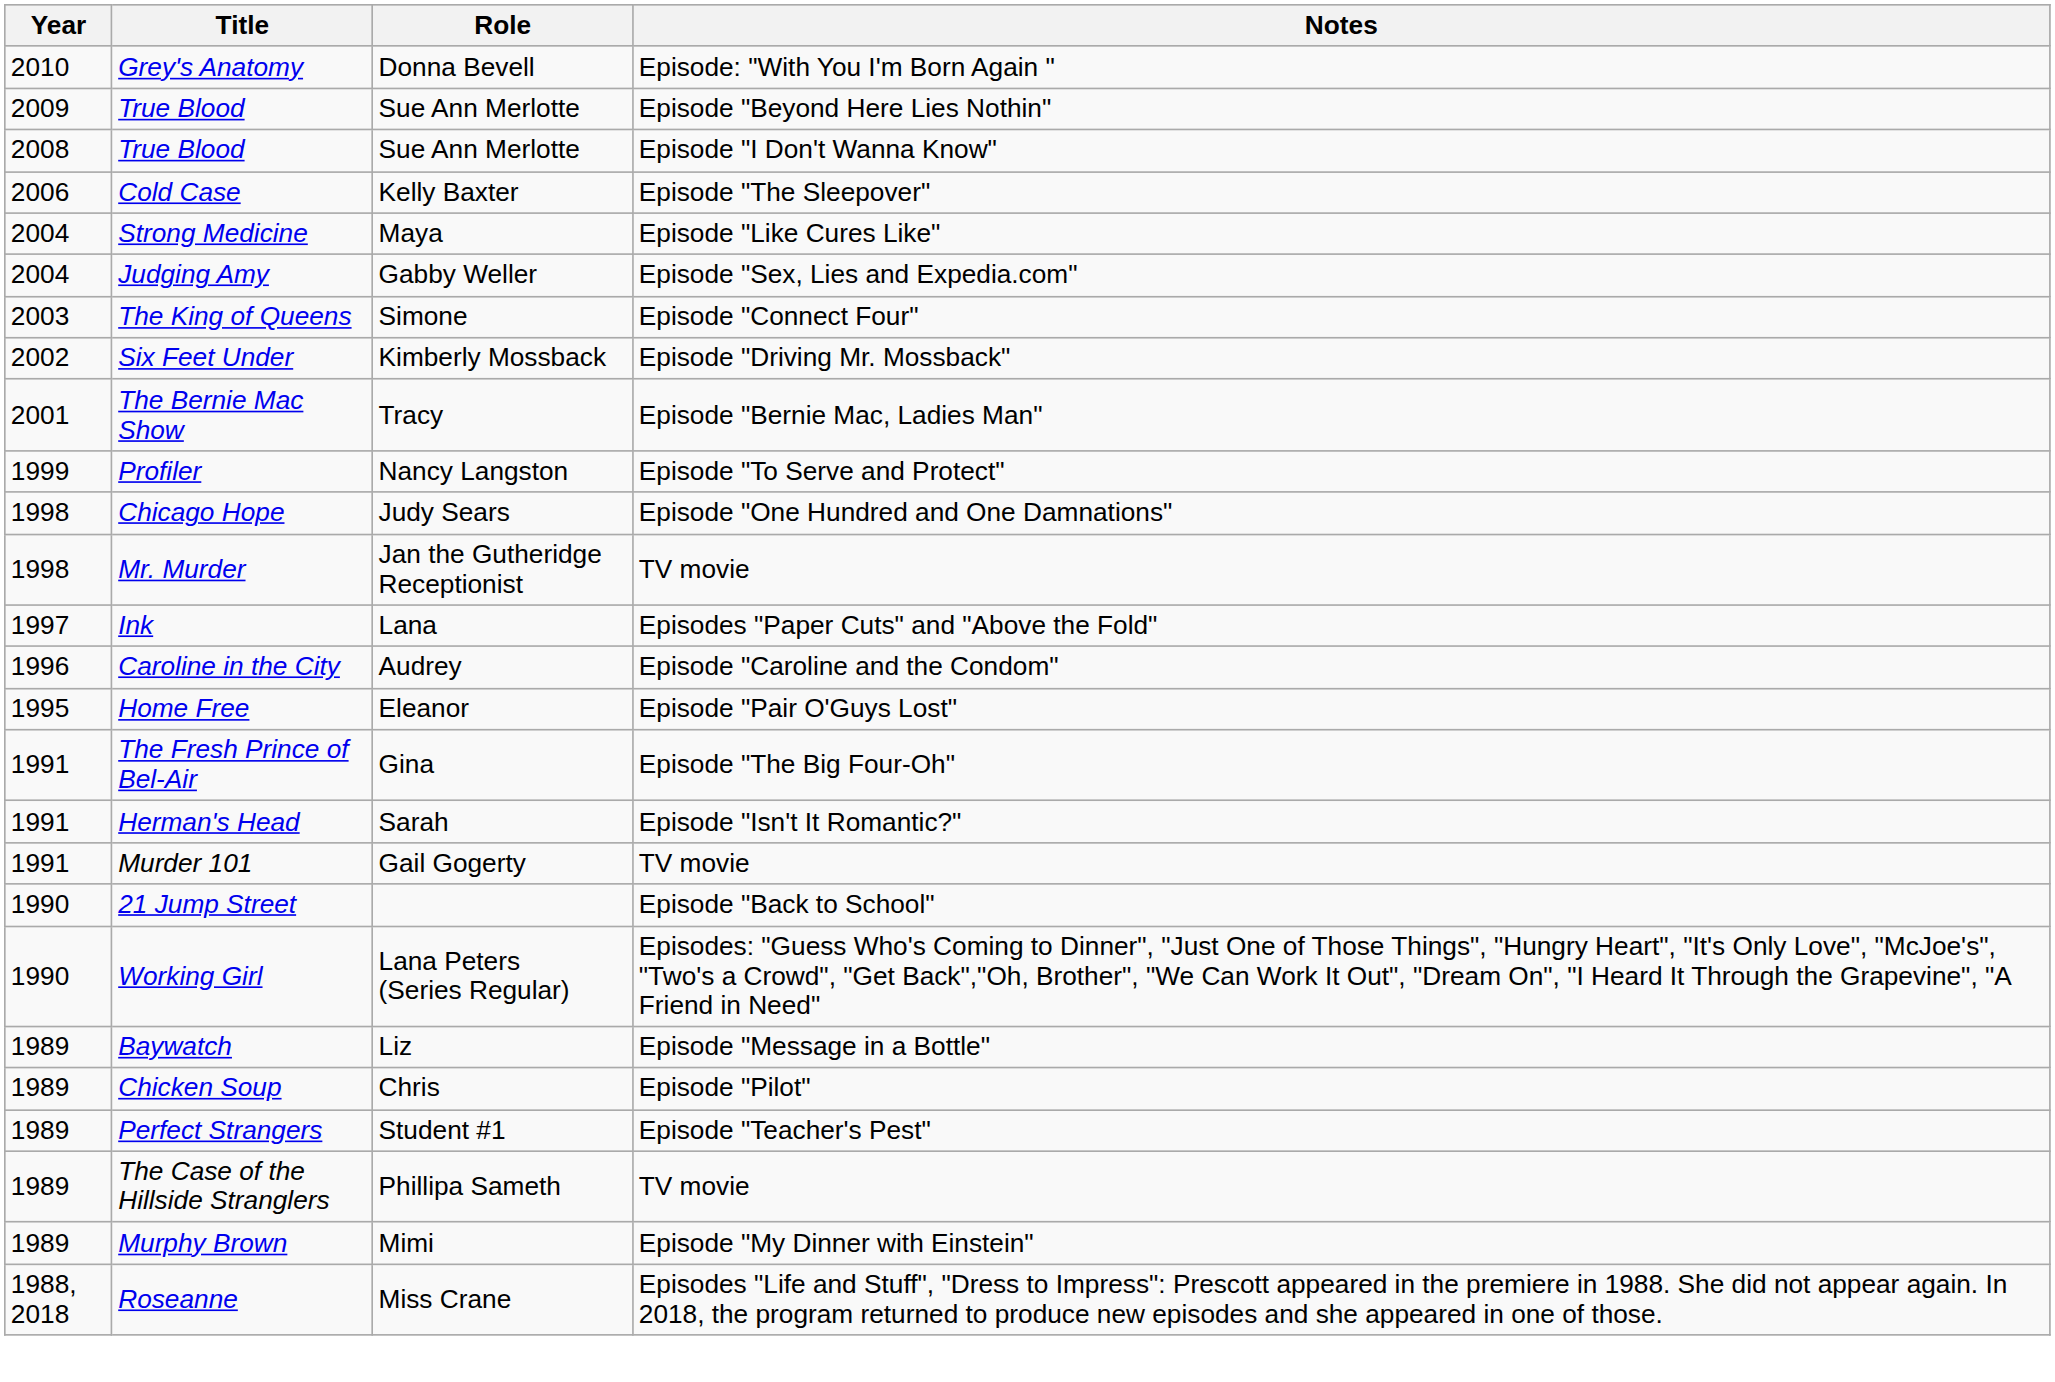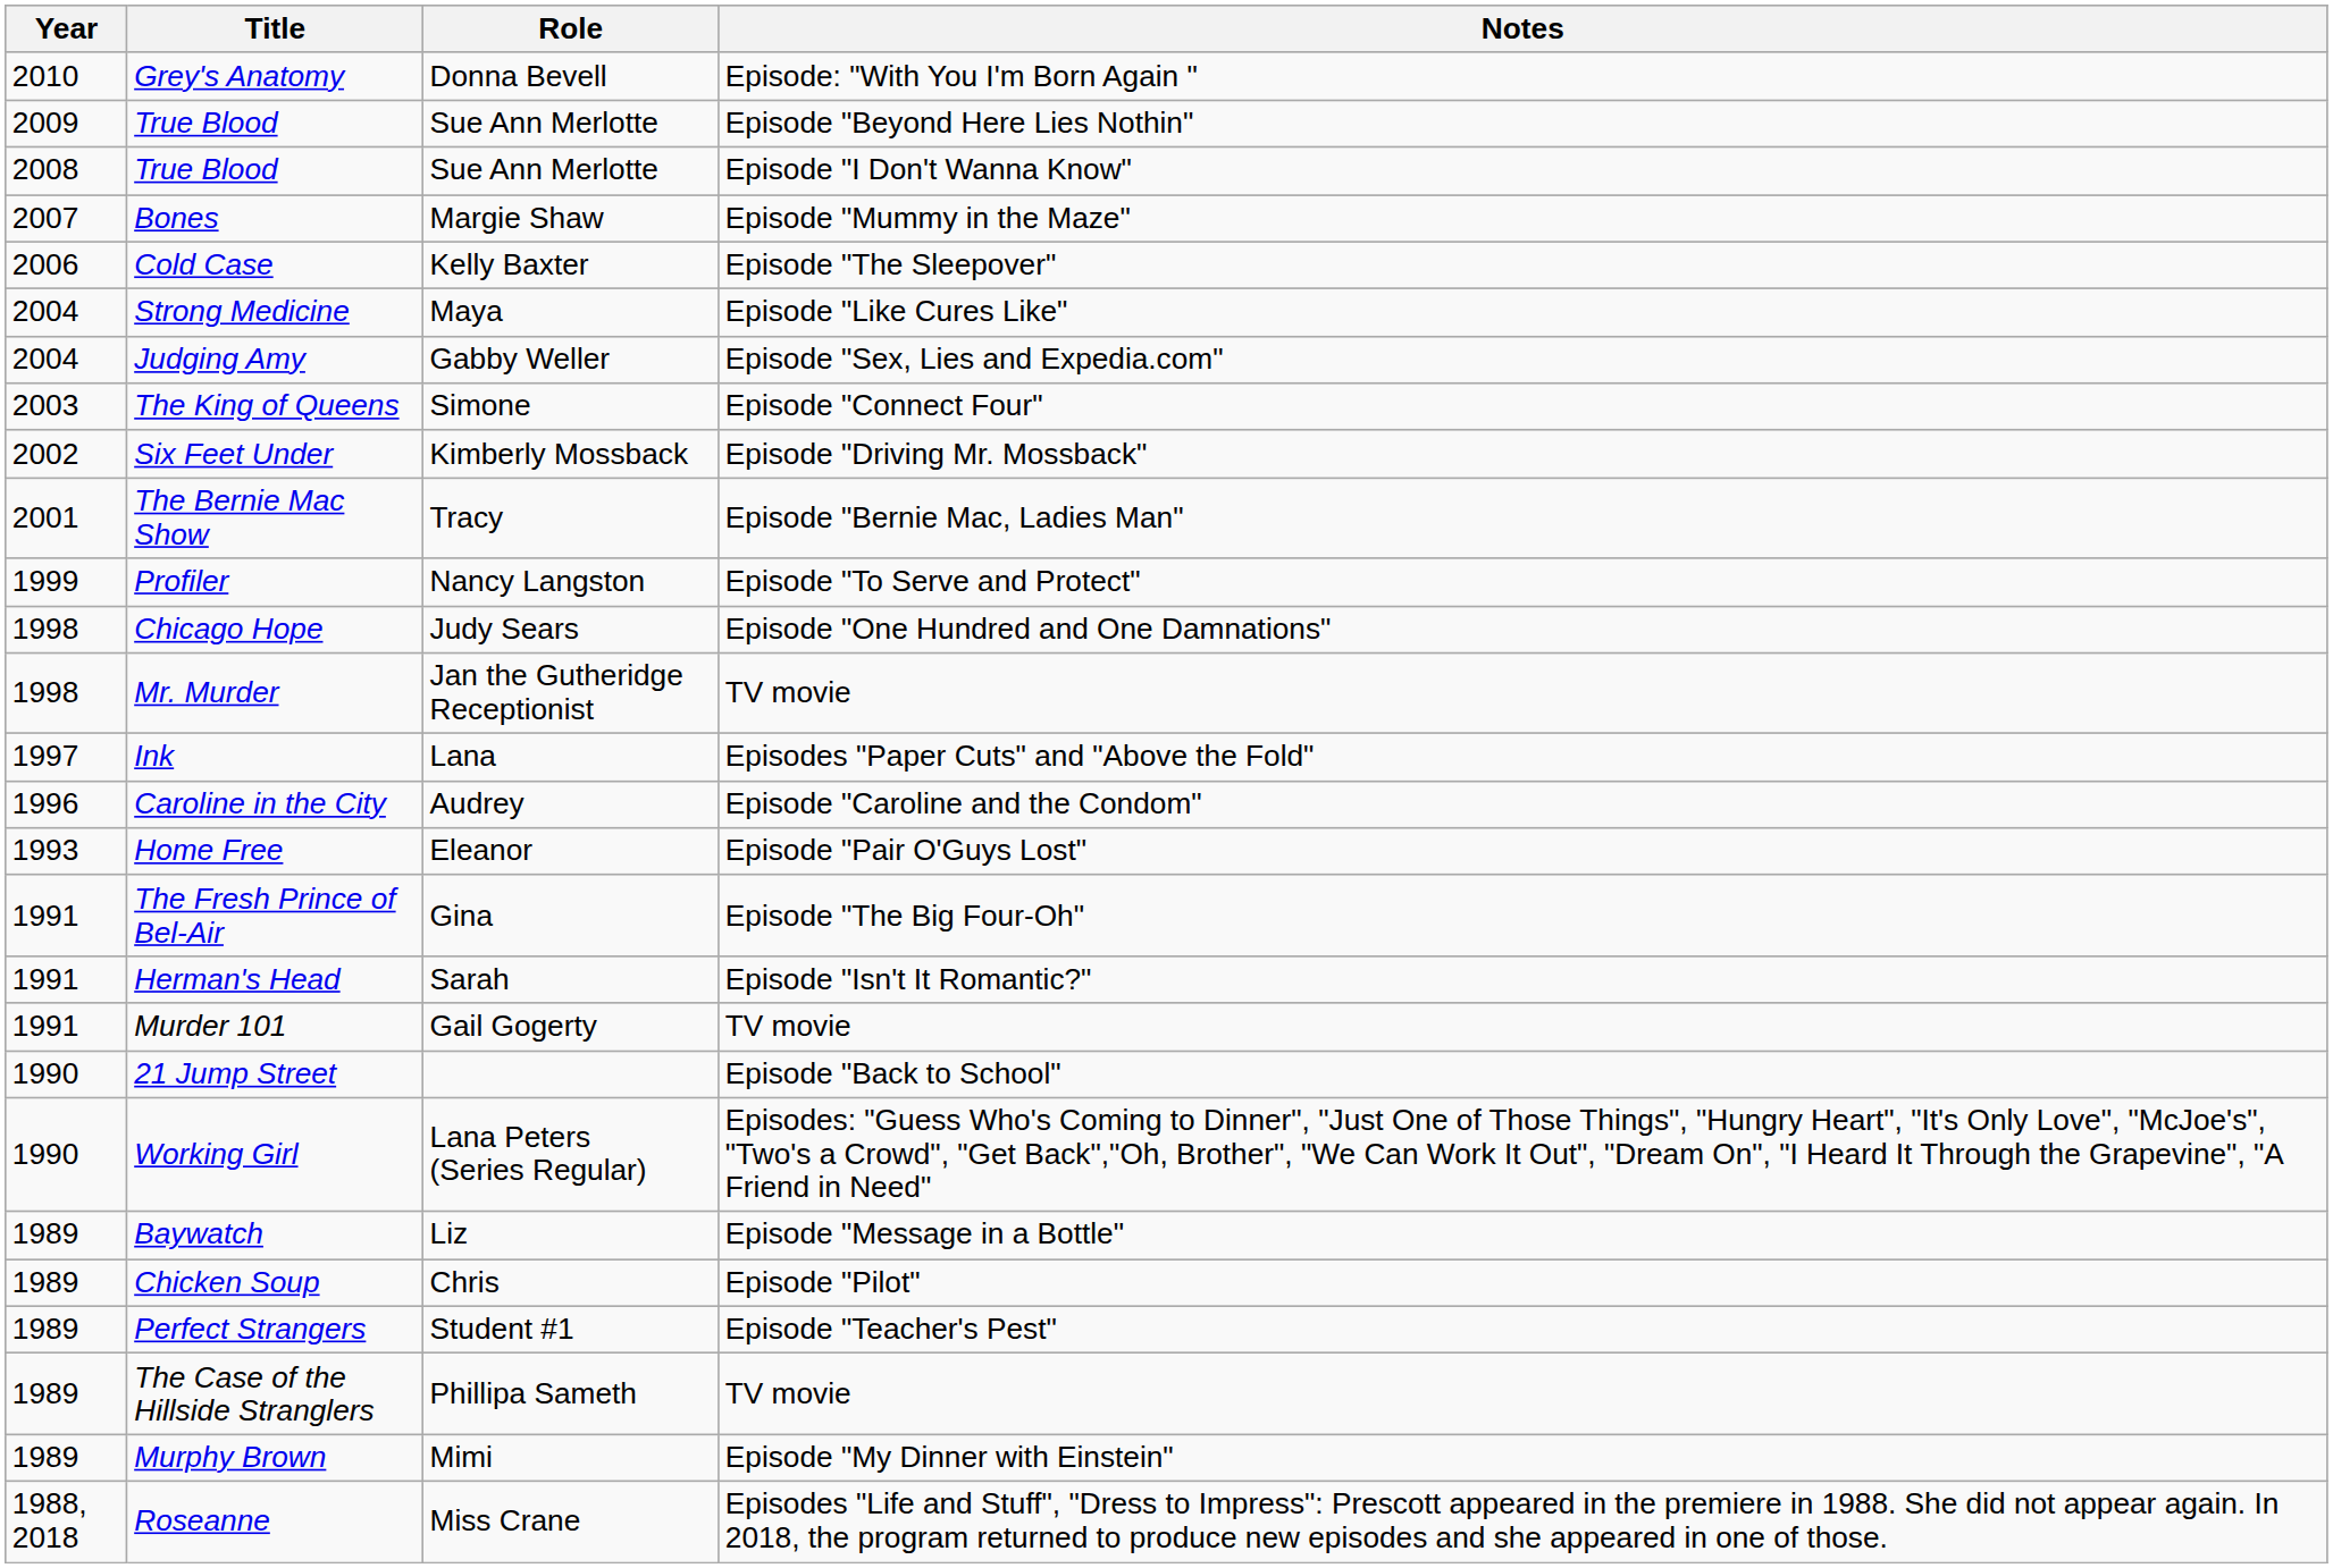 <table class="wikitable sortable">
 <tr>
 <th>Year</th>
 <th>Title</th>
 <th>Role</th>
 <th class="unsortable">Notes</th>
 </tr>
 <tr>
 <td>2010</td>
 <td><em><a href='#'>Grey's Anatomy</a></em></td>
 <td>Donna Bevell</td>
 <td>Episode: "With You I'm Born Again "</td>
 </tr>
 <tr>
 <td>2009</td>
 <td><em><a href='#'>True Blood</a></em></td>
 <td>Sue Ann Merlotte</td>
 <td>Episode "Beyond Here Lies Nothin"</td>
 </tr>
 <tr>
 <td>2008</td>
 <td><em><a href='#'>True Blood</a></em></td>
 <td>Sue Ann Merlotte</td>
 <td>Episode "I Don't Wanna Know"</td>
+</tr>
+<tr>
+<td>2007</td>
+<td><em><a href='#'>Bones</a></em></td>
+<td>Margie Shaw</td>
+<td>Episode "Mummy in the Maze"</td>
 </tr>
 <tr>
 <td>2006</td>
 <td><em><a href='#'>Cold Case</a></em></td>
 <td>Kelly Baxter</td>
 <td>Episode "The Sleepover"</td>
 </tr>
 <tr>
 <td>2004</td>
 <td><em><a href='#'>Strong Medicine</a></em></td>
 <td>Maya</td>
 <td>Episode "Like Cures Like"</td>
 </tr>
 <tr>
 <td>2004</td>
 <td><em><a href='#'>Judging Amy</a></em></td>
 <td>Gabby Weller</td>
 <td>Episode "Sex, Lies and Expedia.com"</td>
 </tr>
 <tr>
 <td>2003</td>
 <td><em><a href='#'>The King of Queens</a></em></td>
 <td>Simone</td>
 <td>Episode "Connect Four"</td>
 </tr>
 <tr>
 <td>2002</td>
 <td><em><a href='#'>Six Feet Under</a></em></td>
 <td>Kimberly Mossback</td>
 <td>Episode "Driving Mr. Mossback"</td>
 </tr>
 <tr>
 <td>2001</td>
 <td><em><a href='#'>The Bernie Mac Show</a></em></td>
 <td>Tracy</td>
 <td>Episode "Bernie Mac, Ladies Man"</td>
 </tr>
 <tr>
 <td>1999</td>
 <td><em><a href='#'>Profiler</a></em></td>
 <td>Nancy Langston</td>
 <td>Episode "To Serve and Protect"</td>
 </tr>
 <tr>
 <td>1998</td>
 <td><em><a href='#'>Chicago Hope</a></em></td>
 <td>Judy Sears</td>
 <td>Episode "One Hundred and One Damnations"</td>
 </tr>
 <tr>
 <td>1998</td>
 <td><em><a href='#'>Mr. Murder</a></em></td>
 <td>Jan the Gutheridge Receptionist</td>
 <td>TV movie</td>
 </tr>
 <tr>
 <td>1997</td>
 <td><em><a href='#'>Ink</a></em></td>
 <td>Lana</td>
 <td>Episodes "Paper Cuts" and "Above the Fold"</td>
 </tr>
 <tr>
 <td>1996</td>
 <td><em><a href='#'>Caroline in the City</a></em></td>
 <td>Audrey</td>
 <td>Episode "Caroline and the Condom"</td>
 </tr>
 <tr>
-<td>1995</td>
+<td>1993</td>
 <td><em><a href='#'>Home Free</a></em></td>
 <td>Eleanor</td>
 <td>Episode "Pair O'Guys Lost"</td>
 </tr>
 <tr>
 <td>1991</td>
 <td><em><a href='#'>The Fresh Prince of Bel-Air</a></em></td>
 <td>Gina</td>
 <td>Episode "The Big Four-Oh"</td>
 </tr>
 <tr>
 <td>1991</td>
 <td><em><a href='#'>Herman's Head</a></em></td>
 <td>Sarah</td>
 <td>Episode "Isn't It Romantic?"</td>
 </tr>
 <tr>
 <td>1991</td>
 <td><em>Murder 101</em></td>
 <td>Gail Gogerty</td>
 <td>TV movie</td>
 </tr>
 <tr>
 <td>1990</td>
 <td><em><a href='#'>21 Jump Street</a></em></td>
 <td></td>
 <td>Episode "Back to School"</td>
 </tr>
 <tr>
 <td>1990</td>
 <td><em><a href='#'>Working Girl</a></em></td>
 <td>Lana Peters<br>(Series Regular)</td>
 <td>Episodes: "Guess Who's Coming to Dinner", "Just One of Those Things", "Hungry Heart", "It's Only Love", "McJoe's", "Two's a Crowd", "Get Back","Oh, Brother", "We Can Work It Out", "Dream On", "I Heard It Through the Grapevine", "A Friend in Need"</td>
 </tr>
 <tr>
 <td>1989</td>
 <td><em><a href='#'>Baywatch</a></em></td>
 <td>Liz</td>
 <td>Episode "Message in a Bottle"</td>
 </tr>
 <tr>
 <td>1989</td>
 <td><em><a href='#'>Chicken Soup</a></em></td>
 <td>Chris</td>
 <td>Episode "Pilot"</td>
 </tr>
 <tr>
 <td>1989</td>
 <td><em><a href='#'>Perfect Strangers</a></em></td>
 <td>Student #1</td>
 <td>Episode "Teacher's Pest"</td>
 </tr>
 <tr>
 <td>1989</td>
 <td><em>The Case of the Hillside Stranglers</em></td>
 <td>Phillipa Sameth</td>
 <td>TV movie</td>
 </tr>
 <tr>
 <td>1989</td>
 <td><em><a href='#'>Murphy Brown</a></em></td>
 <td>Mimi</td>
 <td>Episode "My Dinner with Einstein"</td>
 </tr>
 <tr>
 <td>1988, 2018</td>
 <td><em><a href='#'>Roseanne</a></em></td>
 <td>Miss Crane</td>
 <td>Episodes "Life and Stuff", "Dress to Impress": Prescott appeared in the premiere in 1988. She did not appear again. In 2018, the program returned to produce new episodes and she appeared in one of those.</td>
 </tr>
 </table>
